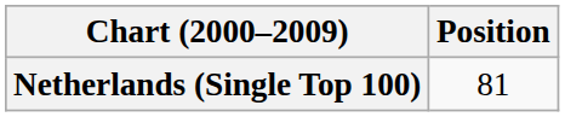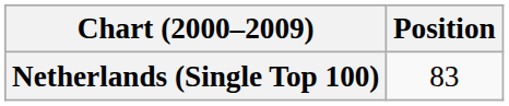 <table class="wikitable plainrowheaders" style="text-align:center">
 <tr>
 <th>Chart (2000–2009)</th>
 <th>Position</th>
 </tr>
 <tr>
 <th scope="row">Netherlands (Single Top 100)</th>
-<td>81</td>
+<td>83</td>
 </tr>
 </table>
